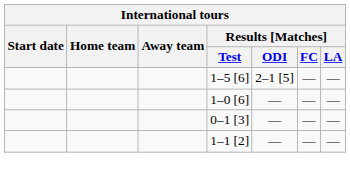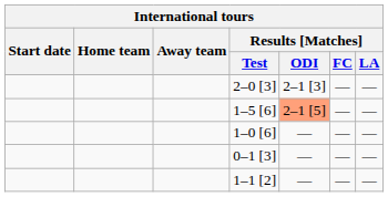 <table class="wikitable">
 <tr>
 <th colspan="7">International tours</th>
 </tr>
 <tr>
 <th rowspan="2">Start date</th>
 <th rowspan="2">Home team</th>
 <th rowspan="2">Away team</th>
 <th colspan="4">Results [Matches]</th>
 </tr>
 <tr>
 <th><a href='#'>Test</a></th>
 <th><a href='#'>ODI</a></th>
 <th><a href='#'>FC</a></th>
 <th><a href='#'>LA</a></th>
 </tr>
 <tr>
 <td><a href='#'></a></td>
 <td></td>
 <td></td>
+<td>2–0 [3]</td>
+<td>2–1 [3]</td>
+<td ; style="text-align:center">—</td>
+<td ; style="text-align:center">—</td>
+</tr>
+<tr>
+<td><a href='#'></a></td>
+<td></td>
+<td></td>
 <td>1–5 [6]</td>
-<td>2–1 [5]</td>
+<td style="background: lightsalmon;">2–1 [5]</td>
 <td ; style="text-align:center">—</td>
 <td ; style="text-align:center">—</td>
 </tr>
 <tr>
 <td><a href='#'></a></td>
 <td></td>
 <td></td>
 <td>1–0 [6]</td>
 <td ; style="text-align:center">—</td>
 <td ; style="text-align:center">—</td>
 <td ; style="text-align:center">—</td>
 </tr>
 <tr>
 <td><a href='#'></a></td>
 <td></td>
 <td></td>
 <td>0–1 [3]</td>
 <td ; style="text-align:center">—</td>
 <td ; style="text-align:center">—</td>
 <td ; style="text-align:center">—</td>
 </tr>
 <tr>
 <td><a href='#'></a></td>
 <td></td>
 <td></td>
 <td>1–1 [2]</td>
 <td ; style="text-align:center">—</td>
 <td ; style="text-align:center">—</td>
 <td ; style="text-align:center">—</td>
 </tr>
 </table>
